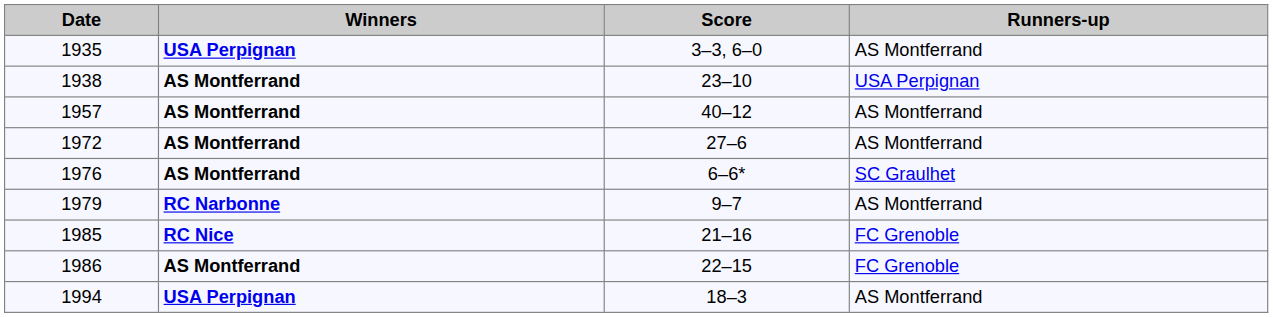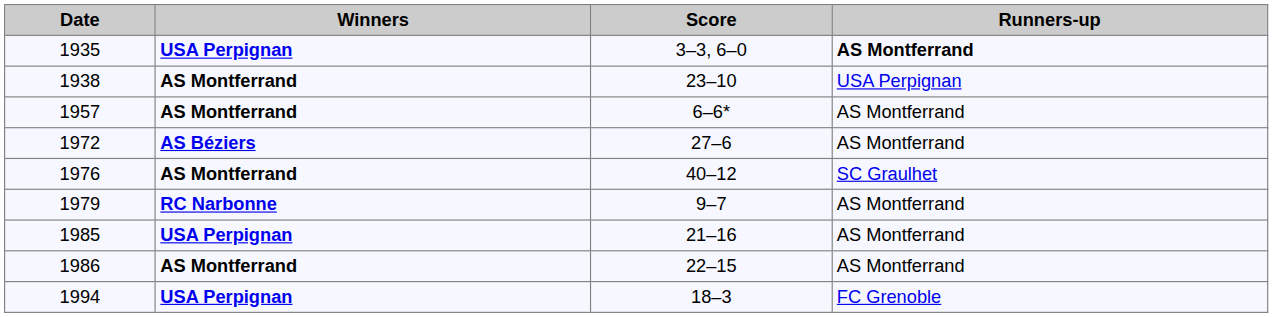 <table cellpadding="4" cellspacing="0" border="1" style="background:#f7f8ff; width:70%; font-size:100%; border:gray solid 1px; border-collapse:collapse;">
 <tr style="background:#ccc;">
 <td align=center><strong>Date</strong></td>
 <td align=center><strong>Winners</strong></td>
 <td align=center><strong>Score</strong></td>
 <td align=center><strong>Runners-up</strong></td>
 </tr>
 <tr>
 <td align=center>1935</td>
 <td><strong><a href='#'>USA Perpignan</a> </strong></td>
 <td align=center>3–3, 6–0</td>
-<td>AS Montferrand</td>
+<td><strong>AS Montferrand</strong></td>
 </tr>
 <tr>
 <td align=center>1938</td>
 <td><strong> AS Montferrand </strong></td>
 <td align=center>23–10</td>
 <td><a href='#'>USA Perpignan</a></td>
 </tr>
 <tr>
 <td align=center>1957</td>
 <td><strong> AS Montferrand </strong></td>
-<td align=center>40–12</td>
+<td align=center>6–6*</td>
 <td>AS Montferrand</td>
 </tr>
 <tr>
 <td align=center>1972</td>
-<td><strong> AS Montferrand </strong></td>
+<td><strong><a href='#'>AS Béziers</a></strong></td>
 <td align=center>27–6</td>
 <td>AS Montferrand</td>
 </tr>
 <tr>
 <td align=center>1976</td>
 <td><strong>AS Montferrand</strong></td>
-<td align=center>6–6*</td>
+<td align=center>40–12</td>
 <td><a href='#'>SC Graulhet</a></td>
 </tr>
 <tr>
 <td align=center>1979</td>
 <td><strong><a href='#'>RC Narbonne</a></strong></td>
 <td align=center>9–7</td>
 <td>AS Montferrand</td>
 </tr>
 <tr>
 <td align=center>1985</td>
-<td><strong><a href='#'>RC Nice</a></strong></td>
+<td><strong><a href='#'>USA Perpignan</a> </strong></td>
 <td align=center>21–16</td>
-<td><a href='#'>FC Grenoble</a></td>
+<td>AS Montferrand</td>
 </tr>
 <tr>
 <td align=center>1986</td>
 <td><strong>AS Montferrand</strong></td>
 <td align=center>22–15</td>
-<td><a href='#'>FC Grenoble</a></td>
+<td>AS Montferrand</td>
 </tr>
 <tr>
 <td align=center>1994</td>
 <td><strong><a href='#'>USA Perpignan</a></strong></td>
 <td align=center>18–3</td>
-<td>AS Montferrand</td>
+<td><a href='#'>FC Grenoble</a></td>
 </tr>
 </table>
